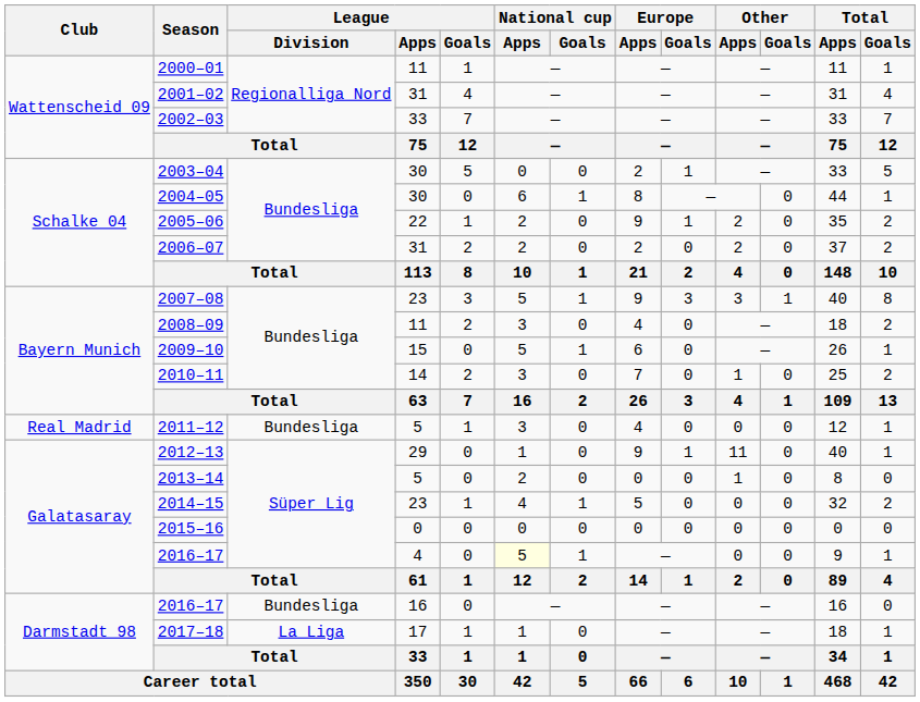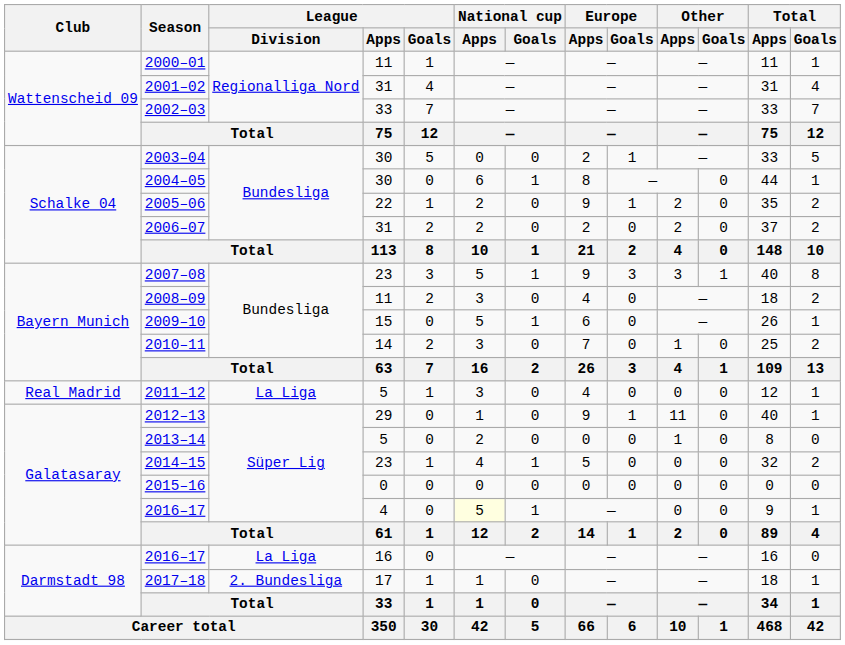 <table class="wikitable" style="text-align:center">
 <tr>
 <th rowspan="2">Club</th>
 <th rowspan="2">Season</th>
 <th colspan="3">League</th>
 <th colspan="2">National cup</th>
 <th colspan="2">Europe</th>
 <th colspan="2">Other</th>
 <th colspan="2">Total</th>
 </tr>
 <tr>
 <th>Division</th>
 <th>Apps</th>
 <th>Goals</th>
 <th>Apps</th>
 <th>Goals</th>
 <th>Apps</th>
 <th>Goals</th>
 <th>Apps</th>
 <th>Goals</th>
 <th>Apps</th>
 <th>Goals</th>
 </tr>
 <tr>
 <td rowspan="4"><a href='#'>Wattenscheid 09</a></td>
 <td><a href='#'>2000–01</a></td>
 <td rowspan="3"><a href='#'>Regionalliga Nord</a></td>
 <td>11</td>
 <td>1</td>
 <td colspan="2">—</td>
 <td colspan="2">—</td>
 <td colspan="2">—</td>
 <td>11</td>
 <td>1</td>
 </tr>
 <tr>
 <td><a href='#'>2001–02</a></td>
 <td>31</td>
 <td>4</td>
 <td colspan="2">—</td>
 <td colspan="2">—</td>
 <td colspan="2">—</td>
 <td>31</td>
 <td>4</td>
 </tr>
 <tr>
 <td><a href='#'>2002–03</a></td>
 <td>33</td>
 <td>7</td>
 <td colspan="2">—</td>
 <td colspan="2">—</td>
 <td colspan="2">—</td>
 <td>33</td>
 <td>7</td>
 </tr>
 <tr>
 <th colspan="2">Total</th>
 <th>75</th>
 <th>12</th>
 <th colspan="2">—</th>
 <th colspan="2">—</th>
 <th colspan="2">—</th>
 <th>75</th>
 <th>12</th>
 </tr>
 <tr>
 <td rowspan="5"><a href='#'>Schalke 04</a></td>
 <td><a href='#'>2003–04</a></td>
 <td rowspan="4"><a href='#'>Bundesliga</a></td>
 <td>30</td>
 <td>5</td>
 <td>0</td>
 <td>0</td>
 <td>2</td>
 <td>1</td>
 <td colspan="2">—</td>
 <td>33</td>
 <td>5</td>
 </tr>
 <tr>
 <td><a href='#'>2004–05</a></td>
 <td>30</td>
 <td>0</td>
 <td>6</td>
 <td>1</td>
 <td>8</td>
 <td colspan="2">—</td>
 <td>0</td>
 <td>44</td>
 <td>1</td>
 </tr>
 <tr>
 <td><a href='#'>2005–06</a></td>
 <td>22</td>
 <td>1</td>
 <td>2</td>
 <td>0</td>
 <td>9</td>
 <td>1</td>
 <td>2</td>
 <td>0</td>
 <td>35</td>
 <td>2</td>
 </tr>
 <tr>
 <td><a href='#'>2006–07</a></td>
 <td>31</td>
 <td>2</td>
 <td>2</td>
 <td>0</td>
 <td>2</td>
 <td>0</td>
 <td>2</td>
 <td>0</td>
 <td>37</td>
 <td>2</td>
 </tr>
 <tr>
 <th colspan="2">Total</th>
 <th>113</th>
 <th>8</th>
 <th>10</th>
 <th>1</th>
 <th>21</th>
 <th>2</th>
 <th>4</th>
 <th>0</th>
 <th>148</th>
 <th>10</th>
 </tr>
 <tr>
 <td rowspan="5"><a href='#'>Bayern Munich</a></td>
 <td><a href='#'>2007–08</a></td>
 <td rowspan="4">Bundesliga</td>
 <td>23</td>
 <td>3</td>
 <td>5</td>
 <td>1</td>
 <td>9</td>
 <td>3</td>
 <td>3</td>
 <td>1</td>
 <td>40</td>
 <td>8</td>
 </tr>
 <tr>
 <td><a href='#'>2008–09</a></td>
 <td>11</td>
 <td>2</td>
 <td>3</td>
 <td>0</td>
 <td>4</td>
 <td>0</td>
 <td colspan="2">—</td>
 <td>18</td>
 <td>2</td>
 </tr>
 <tr>
 <td><a href='#'>2009–10</a></td>
 <td>15</td>
 <td>0</td>
 <td>5</td>
 <td>1</td>
 <td>6</td>
 <td>0</td>
 <td colspan="2">—</td>
 <td>26</td>
 <td>1</td>
 </tr>
 <tr>
 <td><a href='#'>2010–11</a></td>
 <td>14</td>
 <td>2</td>
 <td>3</td>
 <td>0</td>
 <td>7</td>
 <td>0</td>
 <td>1</td>
 <td>0</td>
 <td>25</td>
 <td>2</td>
 </tr>
 <tr>
 <th colspan="2">Total</th>
 <th>63</th>
 <th>7</th>
 <th>16</th>
 <th>2</th>
 <th>26</th>
 <th>3</th>
 <th>4</th>
 <th>1</th>
 <th>109</th>
 <th>13</th>
 </tr>
 <tr>
 <td><a href='#'>Real Madrid</a></td>
 <td><a href='#'>2011–12</a></td>
-<td>Bundesliga</td>
+<td><a href='#'>La Liga</a></td>
 <td>5</td>
 <td>1</td>
 <td>3</td>
 <td>0</td>
 <td>4</td>
 <td>0</td>
 <td>0</td>
 <td>0</td>
 <td>12</td>
 <td>1</td>
 </tr>
 <tr>
 <td rowspan="6"><a href='#'>Galatasaray</a></td>
 <td><a href='#'>2012–13</a></td>
 <td rowspan="5"><a href='#'>Süper Lig</a></td>
 <td>29</td>
 <td>0</td>
 <td>1</td>
 <td>0</td>
 <td>9</td>
 <td>1</td>
 <td>11</td>
 <td>0</td>
 <td>40</td>
 <td>1</td>
 </tr>
 <tr>
 <td><a href='#'>2013–14</a></td>
 <td>5</td>
 <td>0</td>
 <td>2</td>
 <td>0</td>
 <td>0</td>
 <td>0</td>
 <td>1</td>
 <td>0</td>
 <td>8</td>
 <td>0</td>
 </tr>
 <tr>
 <td><a href='#'>2014–15</a></td>
 <td>23</td>
 <td>1</td>
 <td>4</td>
 <td>1</td>
 <td>5</td>
 <td>0</td>
 <td>0</td>
 <td>0</td>
 <td>32</td>
 <td>2</td>
 </tr>
 <tr>
 <td><a href='#'>2015–16</a></td>
 <td>0</td>
 <td>0</td>
 <td>0</td>
 <td>0</td>
 <td>0</td>
 <td>0</td>
 <td>0</td>
 <td>0</td>
 <td>0</td>
 <td>0</td>
 </tr>
 <tr>
 <td><a href='#'>2016–17</a></td>
 <td>4</td>
 <td>0</td>
 <td style="background: lightyellow;">5</td>
 <td>1</td>
 <td colspan="2">—</td>
 <td>0</td>
 <td>0</td>
 <td>9</td>
 <td>1</td>
 </tr>
 <tr>
 <th colspan="2">Total</th>
 <th>61</th>
 <th>1</th>
 <th>12</th>
 <th>2</th>
 <th>14</th>
 <th>1</th>
 <th>2</th>
 <th>0</th>
 <th>89</th>
 <th>4</th>
 </tr>
 <tr>
 <td rowspan="3"><a href='#'>Darmstadt 98</a></td>
 <td><a href='#'>2016–17</a></td>
-<td>Bundesliga</td>
+<td><a href='#'>La Liga</a></td>
 <td>16</td>
 <td>0</td>
 <td colspan="2">—</td>
 <td colspan="2">—</td>
 <td colspan="2">—</td>
 <td>16</td>
 <td>0</td>
 </tr>
 <tr>
 <td><a href='#'>2017–18</a></td>
-<td><a href='#'>La Liga</a></td>
+<td><a href='#'>2. Bundesliga</a></td>
 <td>17</td>
 <td>1</td>
 <td>1</td>
 <td>0</td>
 <td colspan="2">—</td>
 <td colspan="2">—</td>
 <td>18</td>
 <td>1</td>
 </tr>
 <tr>
 <th colspan="2">Total</th>
 <th>33</th>
 <th>1</th>
 <th>1</th>
 <th>0</th>
 <th colspan="2">—</th>
 <th colspan="2">—</th>
 <th>34</th>
 <th>1</th>
 </tr>
 <tr>
 <th colspan="3">Career total</th>
 <th>350</th>
 <th>30</th>
 <th>42</th>
 <th>5</th>
 <th>66</th>
 <th>6</th>
 <th>10</th>
 <th>1</th>
 <th>468</th>
 <th>42</th>
 </tr>
 </table>
